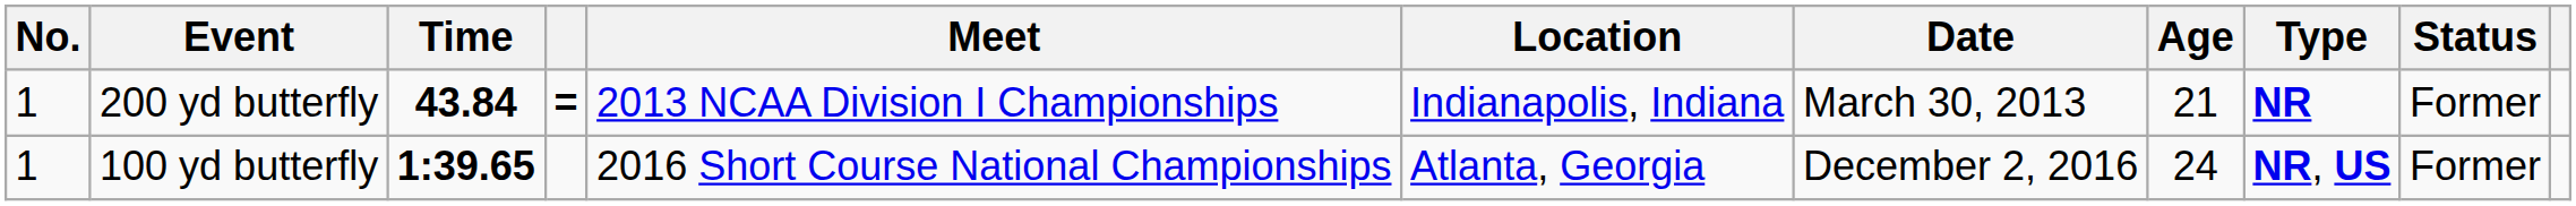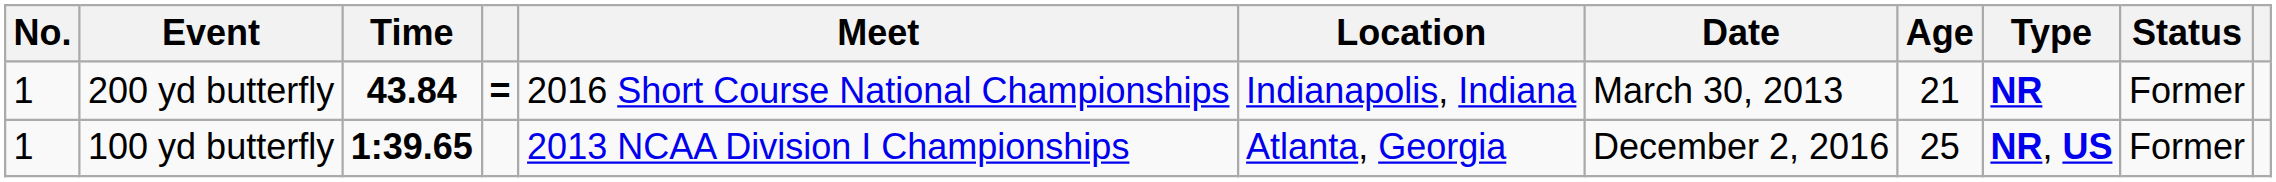 <table class="wikitable sortable">
 <tr>
 <th>No.</th>
 <th>Event</th>
 <th>Time</th>
 <th></th>
 <th>Meet</th>
 <th>Location</th>
 <th>Date</th>
 <th>Age</th>
 <th>Type</th>
 <th>Status</th>
 <th></th>
 </tr>
 <tr>
 <td>1</td>
 <td>200 yd butterfly</td>
 <td style="text-align:center;"><strong>43.84</strong></td>
 <td><strong>=</strong></td>
-<td><a href='#'>2013 NCAA Division I Championships</a></td>
+<td>2016 <a href='#'>Short Course National Championships</a></td>
 <td><a href='#'>Indianapolis</a>, <a href='#'>Indiana</a></td>
 <td>March 30, 2013</td>
 <td style="text-align:center;">21</td>
 <td><strong><a href='#'>NR</a></strong></td>
 <td style="text-align:center;">Former</td>
 <td style="text-align:center;"></td>
 </tr>
 <tr>
 <td>1</td>
 <td>100 yd butterfly</td>
 <td style="text-align:center;"><strong>1:39.65</strong></td>
 <td></td>
-<td>2016 <a href='#'>Short Course National Championships</a></td>
+<td><a href='#'>2013 NCAA Division I Championships</a></td>
 <td><a href='#'>Atlanta</a>, <a href='#'>Georgia</a></td>
 <td>December 2, 2016</td>
-<td style="text-align:center;">24</td>
+<td style="text-align:center;">25</td>
 <td><strong><a href='#'>NR</a></strong>, <strong><a href='#'>US</a></strong></td>
 <td style="text-align:center;">Former</td>
 <td style="text-align:center;"></td>
 </tr>
 </table>
